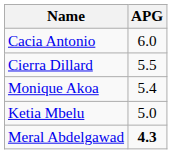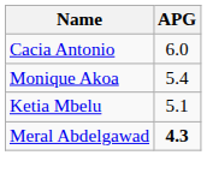 <table class=wikitable>
 <tr>
 <th>Name</th>
 <th>APG</th>
 </tr>
 <tr>
 <td> <a href='#'>Cacia Antonio</a></td>
 <td align=center>6.0</td>
 </tr>
 <tr>
-<td> <a href='#'>Cierra Dillard</a></td>
-<td align=center>5.5</td>
-</tr>
-<tr>
 <td> <a href='#'>Monique Akoa</a></td>
 <td align=center>5.4</td>
 </tr>
 <tr>
 <td> <a href='#'>Ketia Mbelu</a></td>
-<td align=center>5.0</td>
+<td align=center>5.1</td>
 </tr>
 <tr>
 <td> <a href='#'>Meral Abdelgawad</a></td>
 <td align=center><strong>4.3</strong></td>
 </tr>
 </table>
